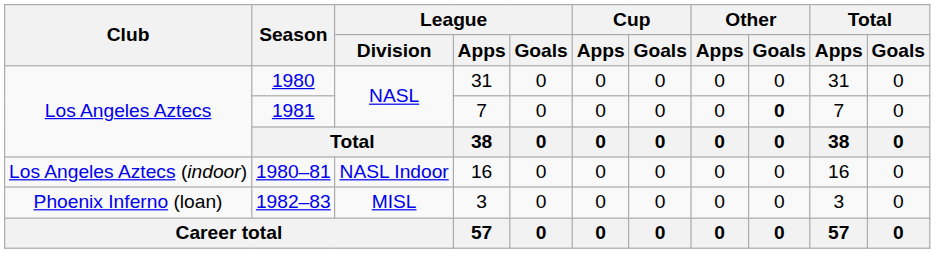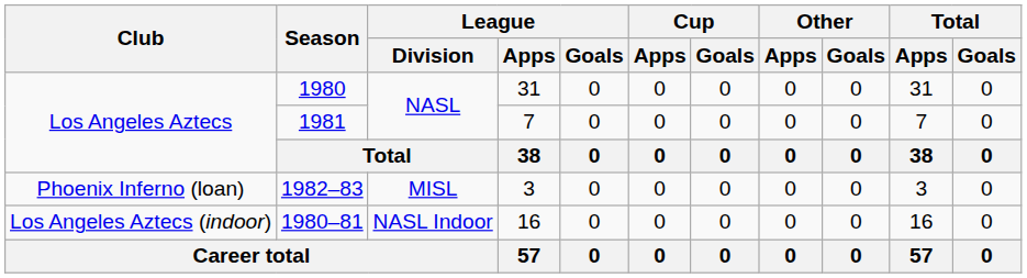 <table class="wikitable" style="text-align: center">
 <tr>
 <th rowspan="2">Club</th>
 <th rowspan="2">Season</th>
 <th colspan="3">League</th>
 <th colspan="2">Cup</th>
 <th colspan="2">Other</th>
 <th colspan="2">Total</th>
 </tr>
 <tr>
 <th>Division</th>
 <th>Apps</th>
 <th>Goals</th>
 <th>Apps</th>
 <th>Goals</th>
 <th>Apps</th>
 <th>Goals</th>
 <th>Apps</th>
 <th>Goals</th>
 </tr>
 <tr>
 <td rowspan="3"><a href='#'>Los Angeles Aztecs</a></td>
 <td><a href='#'>1980</a></td>
 <td rowspan="2"><a href='#'>NASL</a></td>
 <td>31</td>
 <td>0</td>
 <td>0</td>
 <td>0</td>
 <td>0</td>
 <td>0</td>
 <td>31</td>
 <td>0</td>
 </tr>
 <tr>
 <td><a href='#'>1981</a></td>
 <td>7</td>
 <td>0</td>
 <td>0</td>
 <td>0</td>
 <td>0</td>
-<td><strong>0</strong></td>
+<td>0</td>
 <td>7</td>
 <td>0</td>
 </tr>
 <tr>
 <th colspan="2"><strong>Total</strong></th>
 <th>38</th>
 <th>0</th>
 <th>0</th>
 <th>0</th>
 <th>0</th>
 <th>0</th>
 <th>38</th>
 <th>0</th>
 </tr>
 <tr>
+<td><a href='#'>Phoenix Inferno</a> (loan)</td>
+<td><a href='#'>1982–83</a></td>
+<td><a href='#'>MISL</a></td>
+<td>3</td>
+<td>0</td>
+<td>0</td>
+<td>0</td>
+<td>0</td>
+<td>0</td>
+<td>3</td>
+<td>0</td>
+</tr>
+<tr>
 <td><a href='#'>Los Angeles Aztecs</a> (<em>indoor</em>)</td>
 <td><a href='#'>1980–81</a></td>
 <td><a href='#'>NASL Indoor</a></td>
 <td>16</td>
 <td>0</td>
 <td>0</td>
 <td>0</td>
 <td>0</td>
 <td>0</td>
 <td>16</td>
-<td>0</td>
-</tr>
-<tr>
-<td><a href='#'>Phoenix Inferno</a> (loan)</td>
-<td><a href='#'>1982–83</a></td>
-<td><a href='#'>MISL</a></td>
-<td>3</td>
-<td>0</td>
-<td>0</td>
-<td>0</td>
-<td>0</td>
-<td>0</td>
-<td>3</td>
 <td>0</td>
 </tr>
 <tr>
 <th colspan="3"><strong>Career total</strong></th>
 <th>57</th>
 <th>0</th>
 <th>0</th>
 <th>0</th>
 <th>0</th>
 <th>0</th>
 <th>57</th>
 <th>0</th>
 </tr>
 </table>
